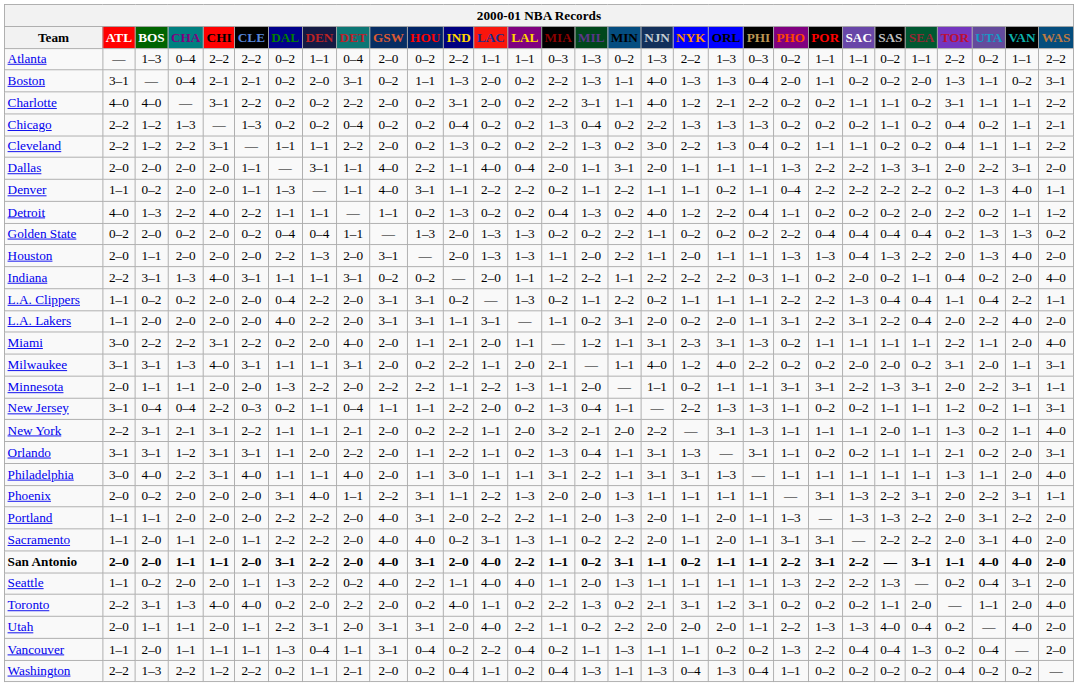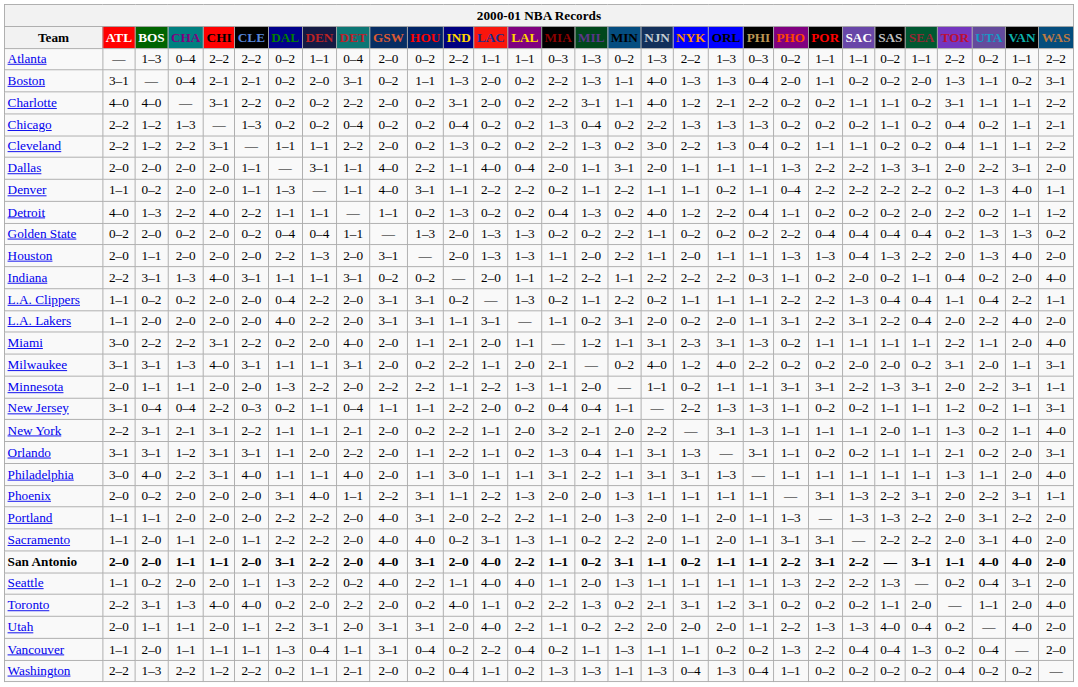 <table class="wikitable" style="font-size:90%; text-align:center;">
 <tr>
 <th colspan=30>2000-01 NBA Records</th>
 </tr>
 <tr>
 <th width=100>Team</th>
 <th style="background:#FF0000;color:#FFFFFF;width=35">ATL</th>
 <th style="background:#006400;color:#FFFFFF;width=35">BOS</th>
 <th style="background:#008080;color:#800080;width=35">CHA</th>
 <th style="background:#FF0000;color:#000000;width=35">CHI</th>
 <th style="background:#000000;color:#5787DC;width=35">CLE</th>
 <th style="background:#00008B;color:#008000;width=35">DAL</th>
 <th style="background:#141A44;color:#BC2224;width=35">DEN</th>
 <th style="background:#0C7674;color:#BB222C;width=35">DET</th>
 <th style="background:#072E63;color:#DC5A34;width=35">GSW</th>
 <th style="background:#002366;color:#FF0000;width=35">HOU</th>
 <th style="background:#000080;color:#FFD700;width=35">IND</th>
 <th style="background:#F9160D;color:#1A2E8B;width=35">LAC</th>
 <th style="background:#800080;color:#FFD700;width=35">LAL</th>
 <th style="background:#000000;color:#8B0000;width=35">MIA</th>
 <th style="background:#00471B;color:#5C378A;width=35">MIL</th>
 <th style="background:#044D80;color:#000000;width=35">MIN</th>
 <th style="background:#12305B;color:#C4CED4;width=35">NJN</th>
 <th style="background:#0000FF;color:#FF8C00;width=35">NYK</th>
 <th style="background:#0000FF;color:#000000;width=35">ORL</th>
 <th style="background:#000000;color:#BB9754;width=35">PHI</th>
 <th style="background:#800080;color:#FF4500;width=35">PHO</th>
 <th style="background:#000000;color:#FF0000;width=35">POR</th>
 <th style="background:#6846A8;color:#FFFFFF;width=35">SAC</th>
 <th style="background:#000000;color:#C0C0C0;width=35">SAS</th>
 <th style="background:#005831;color:#992634;width=35">SEA</th>
 <th style="background:#7436BF;color:#BE0F34;width=35">TOR</th>
 <th style="background:#644A9C;color:#149BC7;width=35">UTA</th>
 <th style="background:#000000;color:#0CB2AC;width=35">VAN</th>
 <th style="background:#044D7D;color:#BC7A44;width=35">WAS</th>
 </tr>
 <tr>
 <td style="text-align:left;"><a href='#'>Atlanta</a></td>
 <td>—</td>
 <td>1–3</td>
 <td>0–4</td>
 <td>2–2</td>
 <td>2–2</td>
 <td>0–2</td>
 <td>1–1</td>
 <td>0–4</td>
 <td>2–0</td>
 <td>0–2</td>
 <td>2–2</td>
 <td>1–1</td>
 <td>1–1</td>
 <td>0–3</td>
 <td>1–3</td>
 <td>0–2</td>
 <td>1–3</td>
 <td>2–2</td>
 <td>1–3</td>
 <td>0–3</td>
 <td>0–2</td>
 <td>1–1</td>
 <td>1–1</td>
 <td>0–2</td>
 <td>1–1</td>
 <td>2–2</td>
 <td>0–2</td>
 <td>1–1</td>
 <td>2–2</td>
 </tr>
 <tr>
 <td style="text-align:left;"><a href='#'>Boston</a></td>
 <td>3–1</td>
 <td>—</td>
 <td>0–4</td>
 <td>2–1</td>
 <td>2–1</td>
 <td>0–2</td>
 <td>2–0</td>
 <td>3–1</td>
 <td>0–2</td>
 <td>1–1</td>
 <td>1–3</td>
 <td>2–0</td>
 <td>0–2</td>
 <td>2–2</td>
 <td>1–3</td>
 <td>1–1</td>
 <td>4–0</td>
 <td>1–3</td>
 <td>1–3</td>
 <td>0–4</td>
 <td>2–0</td>
 <td>1–1</td>
 <td>0–2</td>
 <td>0–2</td>
 <td>2–0</td>
 <td>1–3</td>
 <td>1–1</td>
 <td>0–2</td>
 <td>3–1</td>
 </tr>
 <tr>
 <td style="text-align:left;"><a href='#'>Charlotte</a></td>
 <td>4–0</td>
 <td>4–0</td>
 <td>—</td>
 <td>3–1</td>
 <td>2–2</td>
 <td>0–2</td>
 <td>0–2</td>
 <td>2–2</td>
 <td>2–0</td>
 <td>0–2</td>
 <td>3–1</td>
 <td>2–0</td>
 <td>0–2</td>
 <td>2–2</td>
 <td>3–1</td>
 <td>1–1</td>
 <td>4–0</td>
 <td>1–2</td>
 <td>2–1</td>
 <td>2–2</td>
 <td>0–2</td>
 <td>0–2</td>
 <td>1–1</td>
 <td>1–1</td>
 <td>0–2</td>
 <td>3–1</td>
 <td>1–1</td>
 <td>1–1</td>
 <td>2–2</td>
 </tr>
 <tr>
 <td style="text-align:left;"><a href='#'>Chicago</a></td>
 <td>2–2</td>
 <td>1–2</td>
 <td>1–3</td>
 <td>—</td>
 <td>1–3</td>
 <td>0–2</td>
 <td>0–2</td>
 <td>0–4</td>
 <td>0–2</td>
 <td>0–2</td>
 <td>0–4</td>
 <td>0–2</td>
 <td>0–2</td>
 <td>1–3</td>
 <td>0–4</td>
 <td>0–2</td>
 <td>2–2</td>
 <td>1–3</td>
 <td>1–3</td>
 <td>1–3</td>
 <td>0–2</td>
 <td>0–2</td>
 <td>0–2</td>
 <td>1–1</td>
 <td>0–2</td>
 <td>0–4</td>
 <td>0–2</td>
 <td>1–1</td>
 <td>2–1</td>
 </tr>
 <tr>
 <td style="text-align:left;"><a href='#'>Cleveland</a></td>
 <td>2–2</td>
 <td>1–2</td>
 <td>2–2</td>
 <td>3–1</td>
 <td>—</td>
 <td>1–1</td>
 <td>1–1</td>
 <td>2–2</td>
 <td>2–0</td>
 <td>0–2</td>
 <td>1–3</td>
 <td>0–2</td>
 <td>0–2</td>
 <td>2–2</td>
 <td>1–3</td>
 <td>0–2</td>
 <td>3–0</td>
 <td>2–2</td>
 <td>1–3</td>
 <td>0–4</td>
 <td>0–2</td>
 <td>1–1</td>
 <td>1–1</td>
 <td>0–2</td>
 <td>0–2</td>
 <td>0–4</td>
 <td>1–1</td>
 <td>1–1</td>
 <td>2–2</td>
 </tr>
 <tr>
 <td style="text-align:left;"><a href='#'>Dallas</a></td>
 <td>2–0</td>
 <td>2–0</td>
 <td>2–0</td>
 <td>2–0</td>
 <td>1–1</td>
 <td>—</td>
 <td>3–1</td>
 <td>1–1</td>
 <td>4–0</td>
 <td>2–2</td>
 <td>1–1</td>
 <td>4–0</td>
 <td>0–4</td>
 <td>2–0</td>
 <td>1–1</td>
 <td>3–1</td>
 <td>2–0</td>
 <td>1–1</td>
 <td>1–1</td>
 <td>1–1</td>
 <td>1–3</td>
 <td>2–2</td>
 <td>2–2</td>
 <td>1–3</td>
 <td>3–1</td>
 <td>2–0</td>
 <td>2–2</td>
 <td>3–1</td>
 <td>2–0</td>
 </tr>
 <tr>
 <td style="text-align:left;"><a href='#'>Denver</a></td>
 <td>1–1</td>
 <td>0–2</td>
 <td>2–0</td>
 <td>2–0</td>
 <td>1–1</td>
 <td>1–3</td>
 <td>—</td>
 <td>1–1</td>
 <td>4–0</td>
 <td>3–1</td>
 <td>1–1</td>
 <td>2–2</td>
 <td>2–2</td>
 <td>0–2</td>
 <td>1–1</td>
 <td>2–2</td>
 <td>1–1</td>
 <td>1–1</td>
 <td>0–2</td>
 <td>1–1</td>
 <td>0–4</td>
 <td>2–2</td>
 <td>2–2</td>
 <td>2–2</td>
 <td>2–2</td>
 <td>0–2</td>
 <td>1–3</td>
 <td>4–0</td>
 <td>1–1</td>
 </tr>
 <tr>
 <td style="text-align:left;"><a href='#'>Detroit</a></td>
 <td>4–0</td>
 <td>1–3</td>
 <td>2–2</td>
 <td>4–0</td>
 <td>2–2</td>
 <td>1–1</td>
 <td>1–1</td>
 <td>—</td>
 <td>1–1</td>
 <td>0–2</td>
 <td>1–3</td>
 <td>0–2</td>
 <td>0–2</td>
 <td>0–4</td>
 <td>1–3</td>
 <td>0–2</td>
 <td>4–0</td>
 <td>1–2</td>
 <td>2–2</td>
 <td>0–4</td>
 <td>1–1</td>
 <td>0–2</td>
 <td>0–2</td>
 <td>0–2</td>
 <td>2–0</td>
 <td>2–2</td>
 <td>0–2</td>
 <td>1–1</td>
 <td>1–2</td>
 </tr>
 <tr>
 <td style="text-align:left;"><a href='#'>Golden State</a></td>
 <td>0–2</td>
 <td>2–0</td>
 <td>0–2</td>
 <td>2–0</td>
 <td>0–2</td>
 <td>0–4</td>
 <td>0–4</td>
 <td>1–1</td>
 <td>—</td>
 <td>1–3</td>
 <td>2–0</td>
 <td>1–3</td>
 <td>1–3</td>
 <td>0–2</td>
 <td>0–2</td>
 <td>2–2</td>
 <td>1–1</td>
 <td>0–2</td>
 <td>0–2</td>
 <td>0–2</td>
 <td>2–2</td>
 <td>0–4</td>
 <td>0–4</td>
 <td>0–4</td>
 <td>0–4</td>
 <td>0–2</td>
 <td>1–3</td>
 <td>1–3</td>
 <td>0–2</td>
 </tr>
 <tr>
 <td style="text-align:left;"><a href='#'>Houston</a></td>
 <td>2–0</td>
 <td>1–1</td>
 <td>2–0</td>
 <td>2–0</td>
 <td>2–0</td>
 <td>2–2</td>
 <td>1–3</td>
 <td>2–0</td>
 <td>3–1</td>
 <td>—</td>
 <td>2–0</td>
 <td>1–3</td>
 <td>1–3</td>
 <td>1–1</td>
 <td>2–0</td>
 <td>2–2</td>
 <td>1–1</td>
 <td>2–0</td>
 <td>1–1</td>
 <td>1–1</td>
 <td>1–3</td>
 <td>1–3</td>
 <td>0–4</td>
 <td>1–3</td>
 <td>2–2</td>
 <td>2–0</td>
 <td>1–3</td>
 <td>4–0</td>
 <td>2–0</td>
 </tr>
 <tr>
 <td style="text-align:left;"><a href='#'>Indiana</a></td>
 <td>2–2</td>
 <td>3–1</td>
 <td>1–3</td>
 <td>4–0</td>
 <td>3–1</td>
 <td>1–1</td>
 <td>1–1</td>
 <td>3–1</td>
 <td>0–2</td>
 <td>0–2</td>
 <td>—</td>
 <td>2–0</td>
 <td>1–1</td>
 <td>1–2</td>
 <td>2–2</td>
 <td>1–1</td>
 <td>2–2</td>
 <td>2–2</td>
 <td>2–2</td>
 <td>0–3</td>
 <td>1–1</td>
 <td>0–2</td>
 <td>2–0</td>
 <td>0–2</td>
 <td>1–1</td>
 <td>0–4</td>
 <td>0–2</td>
 <td>2–0</td>
 <td>4–0</td>
 </tr>
 <tr>
 <td style="text-align:left;"><a href='#'>L.A. Clippers</a></td>
 <td>1–1</td>
 <td>0–2</td>
 <td>0–2</td>
 <td>2–0</td>
 <td>2–0</td>
 <td>0–4</td>
 <td>2–2</td>
 <td>2–0</td>
 <td>3–1</td>
 <td>3–1</td>
 <td>0–2</td>
 <td>—</td>
 <td>1–3</td>
 <td>0–2</td>
 <td>1–1</td>
 <td>2–2</td>
 <td>0–2</td>
 <td>1–1</td>
 <td>1–1</td>
 <td>1–1</td>
 <td>2–2</td>
 <td>2–2</td>
 <td>1–3</td>
 <td>0–4</td>
 <td>0–4</td>
 <td>1–1</td>
 <td>0–4</td>
 <td>2–2</td>
 <td>1–1</td>
 </tr>
 <tr>
 <td style="text-align:left;"><a href='#'>L.A. Lakers</a></td>
 <td>1–1</td>
 <td>2–0</td>
 <td>2–0</td>
 <td>2–0</td>
 <td>2–0</td>
 <td>4–0</td>
 <td>2–2</td>
 <td>2–0</td>
 <td>3–1</td>
 <td>3–1</td>
 <td>1–1</td>
 <td>3–1</td>
 <td>—</td>
 <td>1–1</td>
 <td>0–2</td>
 <td>3–1</td>
 <td>2–0</td>
 <td>0–2</td>
 <td>2–0</td>
 <td>1–1</td>
 <td>3–1</td>
 <td>2–2</td>
 <td>3–1</td>
 <td>2–2</td>
 <td>0–4</td>
 <td>2–0</td>
 <td>2–2</td>
 <td>4–0</td>
 <td>2–0</td>
 </tr>
 <tr>
 <td style="text-align:left;"><a href='#'>Miami</a></td>
 <td>3–0</td>
 <td>2–2</td>
 <td>2–2</td>
 <td>3–1</td>
 <td>2–2</td>
 <td>0–2</td>
 <td>2–0</td>
 <td>4–0</td>
 <td>2–0</td>
 <td>1–1</td>
 <td>2–1</td>
 <td>2–0</td>
 <td>1–1</td>
 <td>—</td>
 <td>1–2</td>
 <td>1–1</td>
 <td>3–1</td>
 <td>2–3</td>
 <td>3–1</td>
 <td>1–3</td>
 <td>0–2</td>
 <td>1–1</td>
 <td>1–1</td>
 <td>1–1</td>
 <td>1–1</td>
 <td>2–2</td>
 <td>1–1</td>
 <td>2–0</td>
 <td>4–0</td>
 </tr>
 <tr>
 <td style="text-align:left;"><a href='#'>Milwaukee</a></td>
 <td>3–1</td>
 <td>3–1</td>
 <td>1–3</td>
 <td>4–0</td>
 <td>3–1</td>
 <td>1–1</td>
 <td>1–1</td>
 <td>3–1</td>
 <td>2–0</td>
 <td>0–2</td>
 <td>2–2</td>
 <td>1–1</td>
 <td>2–0</td>
 <td>2–1</td>
 <td>—</td>
-<td>1–1</td>
+<td>0–2</td>
 <td>4–0</td>
 <td>1–2</td>
 <td>4–0</td>
 <td>2–2</td>
 <td>0–2</td>
 <td>0–2</td>
 <td>2–0</td>
 <td>2–0</td>
 <td>0–2</td>
 <td>3–1</td>
 <td>2–0</td>
 <td>1–1</td>
 <td>3–1</td>
 </tr>
 <tr>
 <td style="text-align:left;"><a href='#'>Minnesota</a></td>
 <td>2–0</td>
 <td>1–1</td>
 <td>1–1</td>
 <td>2–0</td>
 <td>2–0</td>
 <td>1–3</td>
 <td>2–2</td>
 <td>2–0</td>
 <td>2–2</td>
 <td>2–2</td>
 <td>1–1</td>
 <td>2–2</td>
 <td>1–3</td>
 <td>1–1</td>
 <td>2–0</td>
 <td>—</td>
 <td>1–1</td>
 <td>0–2</td>
 <td>1–1</td>
 <td>1–1</td>
 <td>3–1</td>
 <td>3–1</td>
 <td>2–2</td>
 <td>1–3</td>
 <td>3–1</td>
 <td>2–0</td>
 <td>2–2</td>
 <td>3–1</td>
 <td>1–1</td>
 </tr>
 <tr>
 <td style="text-align:left;"><a href='#'>New Jersey</a></td>
 <td>3–1</td>
 <td>0–4</td>
 <td>0–4</td>
 <td>2–2</td>
 <td>0–3</td>
 <td>0–2</td>
 <td>1–1</td>
 <td>0–4</td>
 <td>1–1</td>
 <td>1–1</td>
 <td>2–2</td>
 <td>2–0</td>
 <td>0–2</td>
-<td>1–3</td>
+<td>0–4</td>
 <td>0–4</td>
 <td>1–1</td>
 <td>—</td>
 <td>2–2</td>
 <td>1–3</td>
 <td>1–3</td>
 <td>1–1</td>
 <td>0–2</td>
 <td>0–2</td>
 <td>1–1</td>
 <td>1–1</td>
 <td>1–2</td>
 <td>0–2</td>
 <td>1–1</td>
 <td>3–1</td>
 </tr>
 <tr>
 <td style="text-align:left;"><a href='#'>New York</a></td>
 <td>2–2</td>
 <td>3–1</td>
 <td>2–1</td>
 <td>3–1</td>
 <td>2–2</td>
 <td>1–1</td>
 <td>1–1</td>
 <td>2–1</td>
 <td>2–0</td>
 <td>0–2</td>
 <td>2–2</td>
 <td>1–1</td>
 <td>2–0</td>
 <td>3–2</td>
 <td>2–1</td>
 <td>2–0</td>
 <td>2–2</td>
 <td>—</td>
 <td>3–1</td>
 <td>1–3</td>
 <td>1–1</td>
 <td>1–1</td>
 <td>1–1</td>
 <td>2–0</td>
 <td>1–1</td>
 <td>1–3</td>
 <td>0–2</td>
 <td>1–1</td>
 <td>4–0</td>
 </tr>
 <tr>
 <td style="text-align:left;"><a href='#'>Orlando</a></td>
 <td>3–1</td>
 <td>3–1</td>
 <td>1–2</td>
 <td>3–1</td>
 <td>3–1</td>
 <td>1–1</td>
 <td>2–0</td>
 <td>2–2</td>
 <td>2–0</td>
 <td>1–1</td>
 <td>2–2</td>
 <td>1–1</td>
 <td>0–2</td>
 <td>1–3</td>
 <td>0–4</td>
 <td>1–1</td>
 <td>3–1</td>
 <td>1–3</td>
 <td>—</td>
 <td>3–1</td>
 <td>1–1</td>
 <td>0–2</td>
 <td>0–2</td>
 <td>1–1</td>
 <td>1–1</td>
 <td>2–1</td>
 <td>0–2</td>
 <td>2–0</td>
 <td>3–1</td>
 </tr>
 <tr>
 <td style="text-align:left;"><a href='#'>Philadelphia</a></td>
 <td>3–0</td>
 <td>4–0</td>
 <td>2–2</td>
 <td>3–1</td>
 <td>4–0</td>
 <td>1–1</td>
 <td>1–1</td>
 <td>4–0</td>
 <td>2–0</td>
 <td>1–1</td>
 <td>3–0</td>
 <td>1–1</td>
 <td>1–1</td>
 <td>3–1</td>
 <td>2–2</td>
 <td>1–1</td>
 <td>3–1</td>
 <td>3–1</td>
 <td>1–3</td>
 <td>—</td>
 <td>1–1</td>
 <td>1–1</td>
 <td>1–1</td>
 <td>1–1</td>
 <td>1–1</td>
 <td>1–3</td>
 <td>1–1</td>
 <td>2–0</td>
 <td>4–0</td>
 </tr>
 <tr>
 <td style="text-align:left;"><a href='#'>Phoenix</a></td>
 <td>2–0</td>
 <td>0–2</td>
 <td>2–0</td>
 <td>2–0</td>
 <td>2–0</td>
 <td>3–1</td>
 <td>4–0</td>
 <td>1–1</td>
 <td>2–2</td>
 <td>3–1</td>
 <td>1–1</td>
 <td>2–2</td>
 <td>1–3</td>
 <td>2–0</td>
 <td>2–0</td>
 <td>1–3</td>
 <td>1–1</td>
 <td>1–1</td>
 <td>1–1</td>
 <td>1–1</td>
 <td>—</td>
 <td>3–1</td>
 <td>1–3</td>
 <td>2–2</td>
 <td>3–1</td>
 <td>2–0</td>
 <td>2–2</td>
 <td>3–1</td>
 <td>1–1</td>
 </tr>
 <tr>
 <td style="text-align:left;"><a href='#'>Portland</a></td>
 <td>1–1</td>
 <td>1–1</td>
 <td>2–0</td>
 <td>2–0</td>
 <td>2–0</td>
 <td>2–2</td>
 <td>2–2</td>
 <td>2–0</td>
 <td>4–0</td>
 <td>3–1</td>
 <td>2–0</td>
 <td>2–2</td>
 <td>2–2</td>
 <td>1–1</td>
 <td>2–0</td>
 <td>1–3</td>
 <td>2–0</td>
 <td>1–1</td>
 <td>2–0</td>
 <td>1–1</td>
 <td>1–3</td>
 <td>—</td>
 <td>1–3</td>
 <td>1–3</td>
 <td>2–2</td>
 <td>2–0</td>
 <td>3–1</td>
 <td>2–2</td>
 <td>2–0</td>
 </tr>
 <tr>
 <td style="text-align:left;"><a href='#'>Sacramento</a></td>
 <td>1–1</td>
 <td>2–0</td>
 <td>1–1</td>
 <td>2–0</td>
 <td>1–1</td>
 <td>2–2</td>
 <td>2–2</td>
 <td>2–0</td>
 <td>4–0</td>
 <td>4–0</td>
 <td>0–2</td>
 <td>3–1</td>
 <td>1–3</td>
 <td>1–1</td>
 <td>0–2</td>
 <td>2–2</td>
 <td>2–0</td>
 <td>1–1</td>
 <td>2–0</td>
 <td>1–1</td>
 <td>3–1</td>
 <td>3–1</td>
 <td>—</td>
 <td>2–2</td>
 <td>2–2</td>
 <td>2–0</td>
 <td>3–1</td>
 <td>4–0</td>
 <td>2–0</td>
 </tr>
 <tr style="font-weight:bold">
 <td style="text-align:left;">San Antonio</td>
 <td>2–0</td>
 <td>2–0</td>
 <td>1–1</td>
 <td>1–1</td>
 <td>2–0</td>
 <td>3–1</td>
 <td>2–2</td>
 <td>2–0</td>
 <td>4–0</td>
 <td>3–1</td>
 <td>2–0</td>
 <td>4–0</td>
 <td>2–2</td>
 <td>1–1</td>
 <td>0–2</td>
 <td>3–1</td>
 <td>1–1</td>
 <td>0–2</td>
 <td>1–1</td>
 <td>1–1</td>
 <td>2–2</td>
 <td>3–1</td>
 <td>2–2</td>
 <td>—</td>
 <td>3–1</td>
 <td>1–1</td>
 <td>4–0</td>
 <td>4–0</td>
 <td>2–0</td>
 </tr>
 <tr>
 <td style="text-align:left;"><a href='#'>Seattle</a></td>
 <td>1–1</td>
 <td>0–2</td>
 <td>2–0</td>
 <td>2–0</td>
 <td>1–1</td>
 <td>1–3</td>
 <td>2–2</td>
 <td>0–2</td>
 <td>4–0</td>
 <td>2–2</td>
 <td>1–1</td>
 <td>4–0</td>
 <td>4–0</td>
 <td>1–1</td>
 <td>2–0</td>
 <td>1–3</td>
 <td>1–1</td>
 <td>1–1</td>
 <td>1–1</td>
 <td>1–1</td>
 <td>1–3</td>
 <td>2–2</td>
 <td>2–2</td>
 <td>1–3</td>
 <td>—</td>
 <td>0–2</td>
 <td>0–4</td>
 <td>3–1</td>
 <td>2–0</td>
 </tr>
 <tr>
 <td style="text-align:left;"><a href='#'>Toronto</a></td>
 <td>2–2</td>
 <td>3–1</td>
 <td>1–3</td>
 <td>4–0</td>
 <td>4–0</td>
 <td>0–2</td>
 <td>2–0</td>
 <td>2–2</td>
 <td>2–0</td>
 <td>0–2</td>
 <td>4–0</td>
 <td>1–1</td>
 <td>0–2</td>
 <td>2–2</td>
 <td>1–3</td>
 <td>0–2</td>
 <td>2–1</td>
 <td>3–1</td>
 <td>1–2</td>
 <td>3–1</td>
 <td>0–2</td>
 <td>0–2</td>
 <td>0–2</td>
 <td>1–1</td>
 <td>2–0</td>
 <td>—</td>
 <td>1–1</td>
 <td>2–0</td>
 <td>4–0</td>
 </tr>
 <tr>
 <td style="text-align:left;"><a href='#'>Utah</a></td>
 <td>2–0</td>
 <td>1–1</td>
 <td>1–1</td>
 <td>2–0</td>
 <td>1–1</td>
 <td>2–2</td>
 <td>3–1</td>
 <td>2–0</td>
 <td>3–1</td>
 <td>3–1</td>
 <td>2–0</td>
 <td>4–0</td>
 <td>2–2</td>
 <td>1–1</td>
 <td>0–2</td>
 <td>2–2</td>
 <td>2–0</td>
 <td>2–0</td>
 <td>2–0</td>
 <td>1–1</td>
 <td>2–2</td>
 <td>1–3</td>
 <td>1–3</td>
 <td>4–0</td>
 <td>0–4</td>
 <td>0–2</td>
 <td>—</td>
 <td>4–0</td>
 <td>2–0</td>
 </tr>
 <tr>
 <td style="text-align:left;"><a href='#'>Vancouver</a></td>
 <td>1–1</td>
 <td>2–0</td>
 <td>1–1</td>
 <td>1–1</td>
 <td>1–1</td>
 <td>1–3</td>
 <td>0–4</td>
 <td>1–1</td>
 <td>3–1</td>
 <td>0–4</td>
 <td>0–2</td>
 <td>2–2</td>
 <td>0–4</td>
 <td>0–2</td>
 <td>1–1</td>
 <td>1–3</td>
 <td>1–1</td>
 <td>1–1</td>
 <td>0–2</td>
 <td>0–2</td>
 <td>1–3</td>
 <td>2–2</td>
 <td>0–4</td>
 <td>0–4</td>
 <td>1–3</td>
 <td>0–2</td>
 <td>0–4</td>
 <td>—</td>
 <td>2–0</td>
 </tr>
 <tr>
 <td style="text-align:left;"><a href='#'>Washington</a></td>
 <td>2–2</td>
 <td>1–3</td>
 <td>2–2</td>
 <td>1–2</td>
 <td>2–2</td>
 <td>0–2</td>
 <td>1–1</td>
 <td>2–1</td>
 <td>2–0</td>
 <td>0–2</td>
 <td>0–4</td>
 <td>1–1</td>
 <td>0–2</td>
-<td>0–4</td>
+<td>1–3</td>
 <td>1–3</td>
 <td>1–1</td>
 <td>1–3</td>
 <td>0–4</td>
 <td>1–3</td>
 <td>0–4</td>
 <td>1–1</td>
 <td>0–2</td>
 <td>0–2</td>
 <td>0–2</td>
 <td>0–2</td>
 <td>0–4</td>
 <td>0–2</td>
 <td>0–2</td>
 <td>—</td>
 </tr>
 </table>
